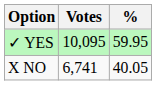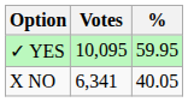 <table class="wikitable">
 <tr>
 <th>Option</th>
 <th>Votes</th>
 <th>%</th>
 </tr>
 <tr>
 <td style=background:#bbf8be>✓ YES</td>
 <td style=background:#bbf8be>10,095</td>
 <td style=background:#bbf8be>59.95</td>
 </tr>
 <tr>
 <td>X NO</td>
-<td>6,741</td>
+<td>6,341</td>
 <td>40.05</td>
 </tr>
 </table>
